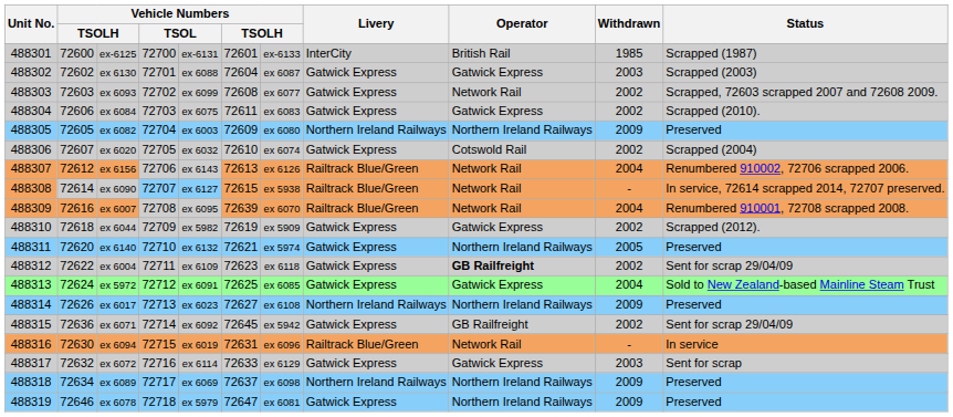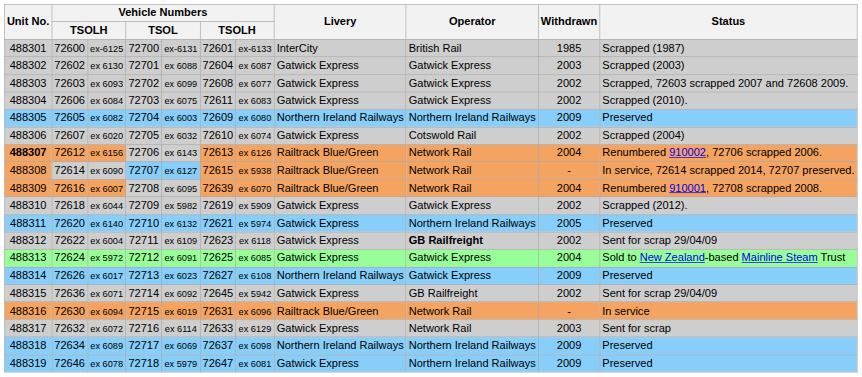 <table class="wikitable">
 <tr>
 <th rowspan=2>Unit No.</th>
 <th colspan=6>Vehicle Numbers</th>
 <th align=left rowspan=2>Livery</th>
 <th align=left rowspan=2>Operator</th>
 <th rowspan=2>Withdrawn</th>
 <th align=left rowspan=2>Status</th>
 </tr>
 <tr>
 <th colspan=2>TSOLH</th>
 <th colspan=2>TSOL</th>
 <th colspan=2>TSOLH</th>
 </tr>
 <tr>
 <td bgcolor=cecece align=center>488301</td>
 <td bgcolor=cecece align=center>72600</td>
 <td bgcolor=cecece align=center><small>ex-6125</small></td>
 <td bgcolor=cecece align=center>72700</td>
 <td bgcolor=cecece align=center><small>ex-6131</small></td>
 <td bgcolor=cecece align=center>72601</td>
 <td bgcolor=cecece align=center><small>ex-6133</small></td>
 <td bgcolor=cecece>InterCity</td>
 <td bgcolor=cecece>British Rail</td>
 <td bgcolor=cecece align=center>1985</td>
 <td bgcolor=cecece>Scrapped (1987)</td>
 </tr>
 <tr>
 <td bgcolor=cecece align=center>488302</td>
 <td bgcolor=cecece align=center>72602</td>
 <td bgcolor=cecece align=center><small>ex 6130</small></td>
 <td bgcolor=cecece align=center>72701</td>
 <td bgcolor=cecece align=center><small>ex 6088</small></td>
 <td bgcolor=cecece align=center>72604</td>
 <td bgcolor=cecece align=center><small>ex 6087</small></td>
 <td bgcolor=cecece>Gatwick Express</td>
 <td bgcolor=cecece>Gatwick Express</td>
 <td bgcolor=cecece align=center>2003</td>
 <td bgcolor=cecece>Scrapped (2003)</td>
 </tr>
 <tr>
 <td bgcolor=#cecece align=center>488303</td>
 <td bgcolor=#cecece align=center>72603</td>
 <td bgcolor=#cecece align=center><small>ex 6093</small></td>
 <td bgcolor=#cecece align=center>72702</td>
 <td bgcolor=#cecece align=center><small>ex 6099</small></td>
 <td bgcolor=#cecece align=center>72608</td>
 <td bgcolor=#cecece align=center><small>ex 6077</small></td>
 <td bgcolor=#cecece>Gatwick Express</td>
-<td bgcolor=#cecece>Network Rail</td>
+<td bgcolor=#cecece>Gatwick Express</td>
 <td bgcolor=#cecece align=center>2002</td>
 <td bgcolor=#cecece>Scrapped, 72603 scrapped 2007 and 72608 2009.</td>
 </tr>
 <tr>
 <td bgcolor=#cecece align=center>488304</td>
 <td bgcolor=#cecece align=center>72606</td>
 <td bgcolor=#cecece align=center><small>ex 6084</small></td>
 <td bgcolor=#cecece align=center>72703</td>
 <td bgcolor=#cecece align=center><small>ex 6075</small></td>
 <td bgcolor=#cecece align=center>72611</td>
 <td bgcolor=#cecece align=center><small>ex 6083</small></td>
 <td bgcolor=#cecece>Gatwick Express</td>
 <td bgcolor=#cecece>Gatwick Express</td>
 <td bgcolor=#cecece align=center>2002</td>
 <td bgcolor=#cecece>Scrapped (2010).</td>
 </tr>
 <tr>
 <td bgcolor=#87cefa align=center>488305</td>
 <td bgcolor=#87cefa align=center>72605</td>
 <td bgcolor=#87cefa align=center><small>ex 6082</small></td>
 <td bgcolor=#87cefa align=center>72704</td>
 <td bgcolor=#87cefa align=center><small>ex 6003</small></td>
 <td bgcolor=#87cefa align=center>72609</td>
 <td bgcolor=#87cefa align=center><small>ex 6080</small></td>
 <td bgcolor=#87cefa>Northern Ireland Railways</td>
 <td bgcolor=#87cefa>Northern Ireland Railways</td>
 <td bgcolor=#87cefa align=center>2009</td>
 <td bgcolor=#87cefa>Preserved</td>
 </tr>
 <tr>
 <td bgcolor=#cecece align=center>488306</td>
 <td bgcolor=#cecece align=center>72607</td>
 <td bgcolor=#cecece align=center><small>ex 6020</small></td>
 <td bgcolor=#cecece align=center>72705</td>
 <td bgcolor=#cecece align=center><small>ex 6032</small></td>
 <td bgcolor=#cecece align=center>72610</td>
 <td bgcolor=#cecece align=center><small>ex 6074</small></td>
 <td bgcolor=#cecece>Gatwick Express</td>
 <td bgcolor=#cecece>Cotswold Rail</td>
 <td bgcolor=#cecece align=center>2002</td>
 <td bgcolor=#cecece>Scrapped (2004)</td>
 </tr>
 <tr>
-<td bgcolor=#f4a460 align=center>488307</td>
+<td bgcolor=#f4a460 align=center><strong>488307</strong></td>
 <td bgcolor=#f4a460 align=center>72612</td>
 <td bgcolor=#f4a460 align=center><small>ex 6156</small></td>
 <td bgcolor=#cecece align=center>72706</td>
 <td bgcolor=#cecece align=center><small>ex 6143</small></td>
 <td bgcolor=#f4a460 align=center>72613</td>
 <td bgcolor=#f4a460 align=center><small>ex 6126</small></td>
 <td bgcolor=#f4a460>Railtrack Blue/Green</td>
 <td bgcolor=#f4a460>Network Rail</td>
 <td bgcolor=#f4a460 align=center>2004</td>
 <td bgcolor=#f4a460>Renumbered <a href='#'>910002</a>, 72706 scrapped 2006.</td>
 </tr>
 <tr>
 <td bgcolor=#f4a460 align=center>488308</td>
 <td bgcolor=#cecece align=center>72614</td>
 <td bgcolor=#cecece align=center><small>ex 6090</small></td>
 <td bgcolor=#87cefa align=center>72707</td>
 <td bgcolor=#87cefa align=center><small>ex 6127</small></td>
 <td bgcolor=#f4a460 align=center>72615</td>
 <td bgcolor=#f4a460 align=center><small>ex 5938</small></td>
 <td bgcolor=#f4a460>Railtrack Blue/Green</td>
 <td bgcolor=#f4a460>Network Rail</td>
 <td bgcolor=#f4a460 align=center>-</td>
 <td bgcolor=#f4a460>In service, 72614 scrapped 2014, 72707 preserved.</td>
 </tr>
 <tr>
 <td bgcolor=#f4a460 align=center>488309</td>
 <td bgcolor=#f4a460 align=center>72616</td>
 <td bgcolor=#f4a460 align=center><small>ex 6007</small></td>
 <td bgcolor=#cecece align=center>72708</td>
 <td bgcolor=#cecece align=center><small>ex 6095</small></td>
 <td bgcolor=#f4a460 align=center>72639</td>
 <td bgcolor=#f4a460 align=center><small>ex 6070</small></td>
 <td bgcolor=#f4a460>Railtrack Blue/Green</td>
 <td bgcolor=#f4a460>Network Rail</td>
 <td bgcolor=#f4a460 align=center>2004</td>
 <td bgcolor=#f4a460>Renumbered <a href='#'>910001</a>, 72708 scrapped 2008.</td>
 </tr>
 <tr>
 <td bgcolor=#cecece align=center>488310</td>
 <td bgcolor=#cecece align=center>72618</td>
 <td bgcolor=#cecece align=center><small>ex 6044</small></td>
 <td bgcolor=#cecece align=center>72709</td>
 <td bgcolor=#cecece align=center><small>ex 5982</small></td>
 <td bgcolor=#cecece align=center>72619</td>
 <td bgcolor=#cecece align=center><small>ex 5909</small></td>
 <td bgcolor=#cecece>Gatwick Express</td>
 <td bgcolor=#cecece>Gatwick Express</td>
 <td bgcolor=#cecece align=center>2002</td>
 <td bgcolor=#cecece>Scrapped (2012).</td>
 </tr>
 <tr>
 <td bgcolor=#87cefa align=center>488311</td>
 <td bgcolor=#87cefa align=center>72620</td>
 <td bgcolor=#87cefa align=center><small>ex 6140</small></td>
 <td bgcolor=#87cefa align=center>72710</td>
 <td bgcolor=#87cefa align=center><small>ex 6132</small></td>
 <td bgcolor=#87cefa align=center>72621</td>
 <td bgcolor=#87cefa align=center><small>ex 5974</small></td>
 <td bgcolor=#87cefa>Gatwick Express</td>
 <td bgcolor=#87cefa>Northern Ireland Railways</td>
 <td bgcolor=#87cefa align=center>2005</td>
 <td bgcolor=#87cefa>Preserved</td>
 </tr>
 <tr>
 <td bgcolor=#cecece align=center>488312</td>
 <td bgcolor=#cecece align=center>72622</td>
 <td bgcolor=#cecece align=center><small>ex 6004</small></td>
 <td bgcolor=#cecece align=center>72711</td>
 <td bgcolor=#cecece align=center><small>ex 6109</small></td>
 <td bgcolor=#cecece align=center>72623</td>
 <td bgcolor=#cecece align=center><small>ex 6118</small></td>
 <td bgcolor=#cecece>Gatwick Express</td>
 <td bgcolor=#cecece><strong>GB Railfreight</strong></td>
 <td bgcolor=#cecece align=center>2002</td>
 <td bgcolor=#cecece>Sent for scrap 29/04/09</td>
 </tr>
 <tr>
 <td bgcolor=#98ff98 align=center>488313</td>
 <td bgcolor=#98ff98 align=center>72624</td>
 <td bgcolor=#98ff98 align=center><small>ex 5972</small></td>
 <td bgcolor=#98ff98 align=center>72712</td>
 <td bgcolor=#98ff98 align=center><small>ex 6091</small></td>
 <td bgcolor=#98ff98 align=center>72625</td>
 <td bgcolor=#98ff98 align=center><small>ex 6085</small></td>
 <td bgcolor=#98ff98>Gatwick Express</td>
 <td bgcolor=#98ff98>Gatwick Express</td>
 <td bgcolor=#98ff98 align=center>2004</td>
 <td bgcolor=#98ff98>Sold to <a href='#'>New Zealand</a>-based <a href='#'>Mainline Steam</a> Trust</td>
 </tr>
 <tr>
 <td bgcolor=#87cefa align=center>488314</td>
 <td bgcolor=#87cefa align=center>72626</td>
 <td bgcolor=#87cefa align=center><small>ex 6017</small></td>
 <td bgcolor=#87cefa align=center>72713</td>
 <td bgcolor=#87cefa align=center><small>ex 6023</small></td>
 <td bgcolor=#87cefa align=center>72627</td>
 <td bgcolor=#87cefa align=center><small>ex 6108</small></td>
 <td bgcolor=#87cefa>Northern Ireland Railways</td>
-<td bgcolor=#87cefa>Northern Ireland Railways</td>
+<td bgcolor=#87cefa>Gatwick Express</td>
 <td bgcolor=#87cefa align=center>2009</td>
 <td bgcolor=#87cefa>Preserved</td>
 </tr>
 <tr>
 <td bgcolor=#cecece align=center>488315</td>
 <td bgcolor=#cecece align=center>72636</td>
 <td bgcolor=#cecece align=center><small>ex 6071</small></td>
 <td bgcolor=#cecece align=center>72714</td>
 <td bgcolor=#cecece align=center><small>ex 6092</small></td>
 <td bgcolor=#cecece align=center>72645</td>
 <td bgcolor=#cecece align=center><small>ex 5942</small></td>
 <td bgcolor=#cecece>Gatwick Express</td>
 <td bgcolor=#cecece>GB Railfreight</td>
 <td bgcolor=#cecece align=center>2002</td>
 <td bgcolor=#cecece>Sent for scrap 29/04/09</td>
 </tr>
 <tr>
 <td bgcolor=#f4a460 align=center>488316</td>
 <td bgcolor=#f4a460 align=center>72630</td>
 <td bgcolor=#f4a460 align=center><small>ex 6094</small></td>
 <td bgcolor=#f4a460 align=center>72715</td>
 <td bgcolor=#f4a460 align=center><small>ex 6019</small></td>
 <td bgcolor=#f4a460 align=center>72631</td>
 <td bgcolor=#f4a460 align=center><small>ex 6096</small></td>
 <td bgcolor=#f4a460>Railtrack Blue/Green</td>
 <td bgcolor=#f4a460>Network Rail</td>
 <td bgcolor=#f4a460 align=center>-</td>
 <td bgcolor=#f4a460>In service</td>
 </tr>
 <tr>
 <td bgcolor=#cecece align=center>488317</td>
 <td bgcolor=#cecece align=center>72632</td>
 <td bgcolor=#cecece align=center><small>ex 6072</small></td>
 <td bgcolor=#cecece align=center>72716</td>
 <td bgcolor=#cecece align=center><small>ex 6114</small></td>
 <td bgcolor=#cecece align=center>72633</td>
 <td bgcolor=#cecece align=center><small>ex 6129</small></td>
 <td bgcolor=#cecece>Gatwick Express</td>
-<td bgcolor=#cecece>Gatwick Express</td>
+<td bgcolor=#cecece>Network Rail</td>
 <td bgcolor=#cecece align=center>2003</td>
 <td bgcolor=#cecece>Sent for scrap</td>
 </tr>
 <tr>
 <td bgcolor=#87cefa align=center>488318</td>
 <td bgcolor=#87cefa align=center>72634</td>
 <td bgcolor=#87cefa align=center><small>ex 6089</small></td>
 <td bgcolor=#87cefa align=center>72717</td>
 <td bgcolor=#87cefa align=center><small>ex 6069</small></td>
 <td bgcolor=#87cefa align=center>72637</td>
 <td bgcolor=#87cefa align=center><small>ex 6098</small></td>
 <td bgcolor=#87cefa>Northern Ireland Railways</td>
 <td bgcolor=#87cefa>Northern Ireland Railways</td>
 <td bgcolor=#87cefa align=center>2009</td>
 <td bgcolor=#87cefa>Preserved</td>
 </tr>
 <tr>
 <td bgcolor=#87cefa align=center>488319</td>
 <td bgcolor=#87cefa align=center>72646</td>
 <td bgcolor=#87cefa align=center><small>ex 6078</small></td>
 <td bgcolor=#87cefa align=center>72718</td>
 <td bgcolor=#87cefa align=center><small>ex 5979</small></td>
 <td bgcolor=#87cefa align=center>72647</td>
 <td bgcolor=#87cefa align=center><small>ex 6081</small></td>
 <td bgcolor=#87cefa>Gatwick Express</td>
 <td bgcolor=#87cefa>Northern Ireland Railways</td>
 <td bgcolor=#87cefa align=center>2009</td>
 <td bgcolor=#87cefa>Preserved</td>
 </tr>
 </table>
